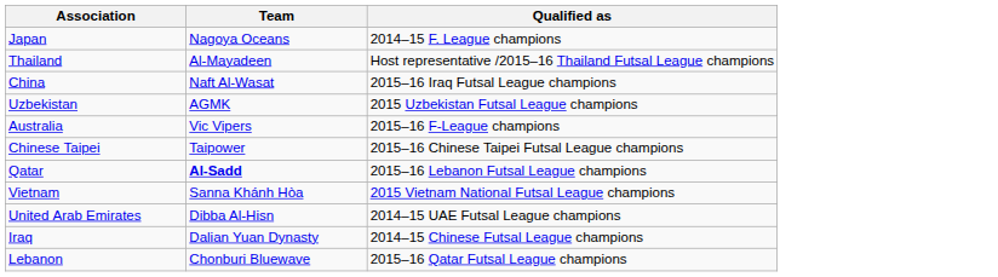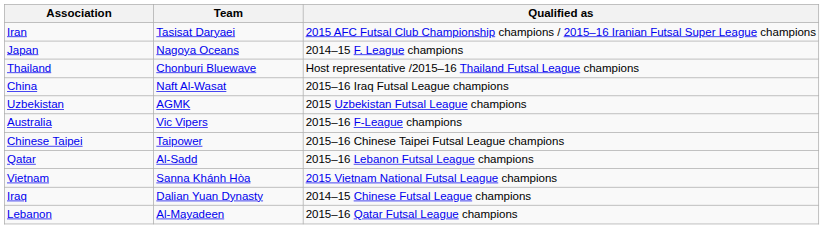 <table class="wikitable">
 <tr>
 <th width=200>Association</th>
 <th width=200>Team</th>
 <th>Qualified as</th>
+</tr>
+<tr>
+<td> <a href='#'>Iran</a></td>
+<td><a href='#'>Tasisat Daryaei</a></td>
+<td><a href='#'>2015 AFC Futsal Club Championship</a> champions / <a href='#'>2015–16 Iranian Futsal Super League</a> champions</td>
 </tr>
 <tr>
 <td> <a href='#'>Japan</a></td>
 <td><a href='#'>Nagoya Oceans</a></td>
 <td>2014–15 <a href='#'>F. League</a> champions</td>
 </tr>
 <tr>
 <td> <a href='#'>Thailand</a></td>
-<td><a href='#'>Al-Mayadeen</a></td>
+<td><a href='#'>Chonburi Bluewave</a></td>
 <td>Host representative /2015–16 <a href='#'>Thailand Futsal League</a> champions</td>
 </tr>
 <tr>
 <td> <a href='#'>China</a></td>
 <td><a href='#'>Naft Al-Wasat</a></td>
 <td>2015–16 Iraq Futsal League champions</td>
 </tr>
 <tr>
 <td> <a href='#'>Uzbekistan</a></td>
 <td><a href='#'>AGMK</a></td>
 <td>2015 <a href='#'>Uzbekistan Futsal League</a> champions</td>
 </tr>
 <tr>
 <td> <a href='#'>Australia</a></td>
 <td><a href='#'>Vic Vipers</a></td>
 <td>2015–16 <a href='#'>F-League</a> champions</td>
 </tr>
 <tr>
 <td> <a href='#'>Chinese Taipei</a></td>
 <td><a href='#'>Taipower</a></td>
 <td>2015–16 Chinese Taipei Futsal League champions</td>
 </tr>
 <tr>
 <td> <a href='#'>Qatar</a></td>
-<td><strong><a href='#'>Al-Sadd</a></strong></td>
+<td><a href='#'>Al-Sadd</a></td>
 <td>2015–16 <a href='#'>Lebanon Futsal League</a> champions</td>
 </tr>
 <tr>
 <td> <a href='#'>Vietnam</a></td>
 <td><a href='#'>Sanna Khánh Hòa</a></td>
 <td><a href='#'>2015 Vietnam National Futsal League</a> champions</td>
 </tr>
 <tr>
-<td> <a href='#'>United Arab Emirates</a></td>
-<td><a href='#'>Dibba Al-Hisn</a></td>
-<td>2014–15 UAE Futsal League champions</td>
-</tr>
-<tr>
 <td> <a href='#'>Iraq</a></td>
 <td><a href='#'>Dalian Yuan Dynasty</a></td>
 <td>2014–15 <a href='#'>Chinese Futsal League</a> champions</td>
 </tr>
 <tr>
 <td> <a href='#'>Lebanon</a></td>
-<td><a href='#'>Chonburi Bluewave</a></td>
+<td><a href='#'>Al-Mayadeen</a></td>
 <td>2015–16 <a href='#'>Qatar Futsal League</a> champions</td>
 </tr>
 </table>
